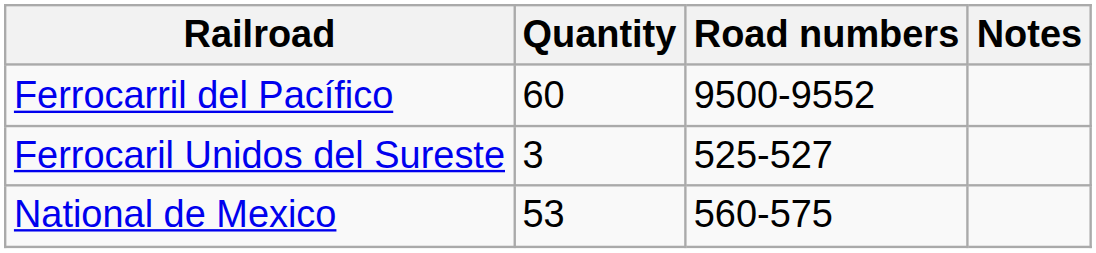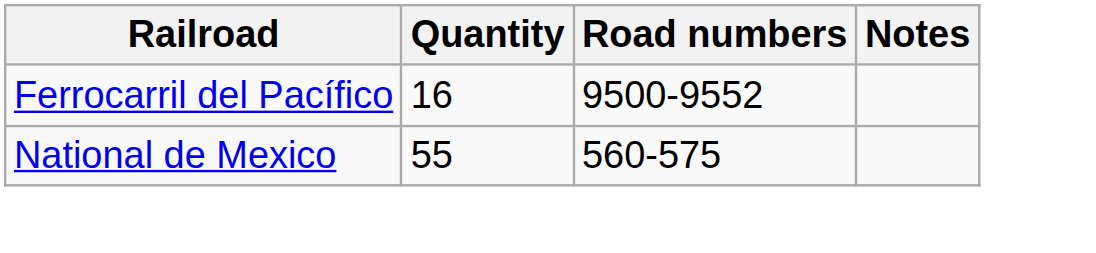 <table class="wikitable">
 <tr>
 <th>Railroad</th>
 <th>Quantity</th>
 <th>Road numbers</th>
 <th>Notes</th>
 </tr>
 <tr>
 <td><a href='#'>Ferrocarril del Pacífico</a></td>
-<td>60</td>
+<td>16</td>
 <td>9500-9552</td>
 <td></td>
 </tr>
 <tr>
-<td><a href='#'>Ferrocaril Unidos del Sureste</a></td>
-<td>3</td>
-<td>525-527</td>
-<td></td>
-</tr>
-<tr>
 <td><a href='#'>National de Mexico</a></td>
-<td>53</td>
+<td>55</td>
 <td>560-575</td>
 <td></td>
 </tr>
 </table>
